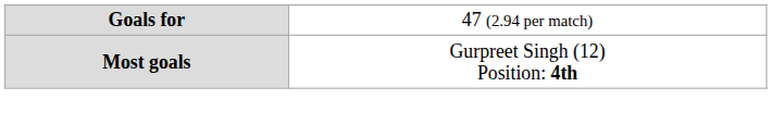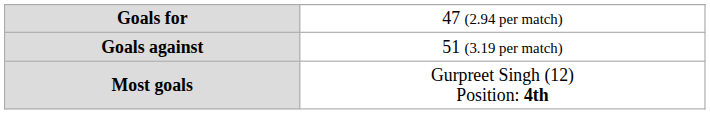 <table class="wikitable" style="width:50%;text-align:center">
 <tr>
 </tr>
 <tr>
 <td style="background:gainsboro;"><strong>Goals for</strong></td>
 <td style="background:white;">47 <small>(2.94 per match)</small></td>
 </tr>
 <tr>
+<td style="background:gainsboro;"><strong>Goals against</strong></td>
+<td style="background:white;">51 <small>(3.19 per match)</small></td>
+</tr>
+<tr>
 <td style="background:gainsboro;"><strong>Most goals</strong></td>
 <td style="background:white;"> Gurpreet Singh (12) <br> Position: <strong>4th</strong></td>
 </tr>
 </table>
